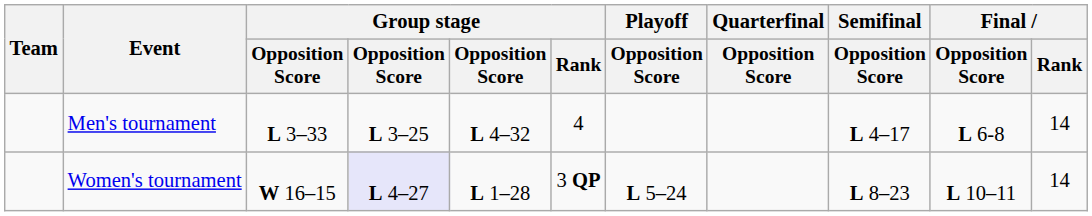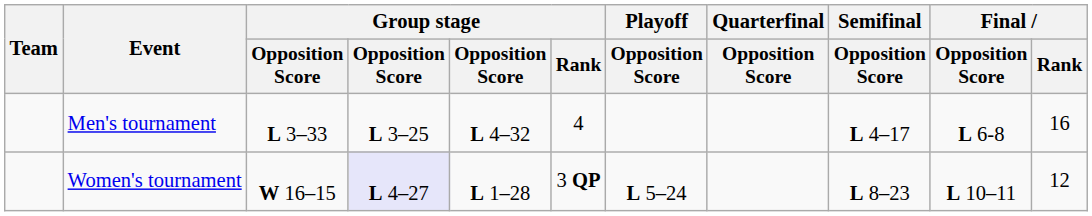 <table class="wikitable" style="text-align:center; font-size:90%;">
 <tr>
 <th rowspan=2>Team</th>
 <th rowspan=2>Event</th>
 <th colspan=4>Group stage</th>
 <th>Playoff</th>
 <th>Quarterfinal</th>
 <th>Semifinal</th>
 <th colspan=2>Final / </th>
 </tr>
 <tr style=font-size:95%>
 <th>Opposition<br>Score</th>
 <th>Opposition<br>Score</th>
 <th>Opposition<br>Score</th>
 <th>Rank</th>
 <th>Opposition<br>Score</th>
 <th>Opposition<br>Score</th>
 <th>Opposition<br>Score</th>
 <th>Opposition<br>Score</th>
 <th>Rank</th>
 </tr>
 <tr>
 <td align=left></td>
 <td align=left><a href='#'>Men's tournament</a></td>
 <td><br><strong>L</strong> 3–33</td>
 <td><br><strong>L</strong> 3–25</td>
 <td><br><strong>L</strong> 4–32</td>
 <td>4</td>
 <td></td>
 <td></td>
 <td><br><strong>L</strong> 4–17</td>
 <td><br><strong>L</strong> 6-8</td>
-<td>14</td>
+<td>16</td>
 </tr>
 <tr>
 <td align=left></td>
 <td align=left><a href='#'>Women's tournament</a></td>
 <td><br><strong>W</strong> 16–15</td>
 <td style="background: lavender;"><br><strong>L</strong> 4–27</td>
 <td><br><strong>L</strong> 1–28</td>
 <td>3 <strong>QP</strong></td>
 <td><br><strong>L</strong> 5–24</td>
 <td></td>
 <td><br><strong>L</strong> 8–23</td>
 <td><br><strong>L</strong> 10–11</td>
-<td>14</td>
+<td>12</td>
 </tr>
 </table>
